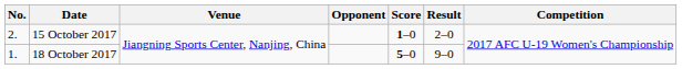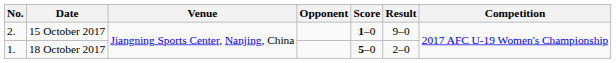 <table class="wikitable">
 <tr>
 <th>No.</th>
 <th>Date</th>
 <th>Venue</th>
 <th>Opponent</th>
 <th>Score</th>
 <th>Result</th>
 <th>Competition</th>
 </tr>
 <tr>
 <td>2.</td>
 <td>15 October 2017</td>
 <td rowspan=2><a href='#'>Jiangning Sports Center</a>, <a href='#'>Nanjing</a>, China</td>
 <td></td>
 <td align=center><strong>1</strong>–0</td>
-<td align=center>2–0</td>
+<td align=center>9–0</td>
 <td rowspan=2><a href='#'>2017 AFC U-19 Women's Championship</a></td>
 </tr>
 <tr>
 <td>1.</td>
 <td>18 October 2017</td>
 <td></td>
 <td align=center><strong>5</strong>–0</td>
-<td align=center>9–0</td>
+<td align=center>2–0</td>
 </tr>
 </table>
